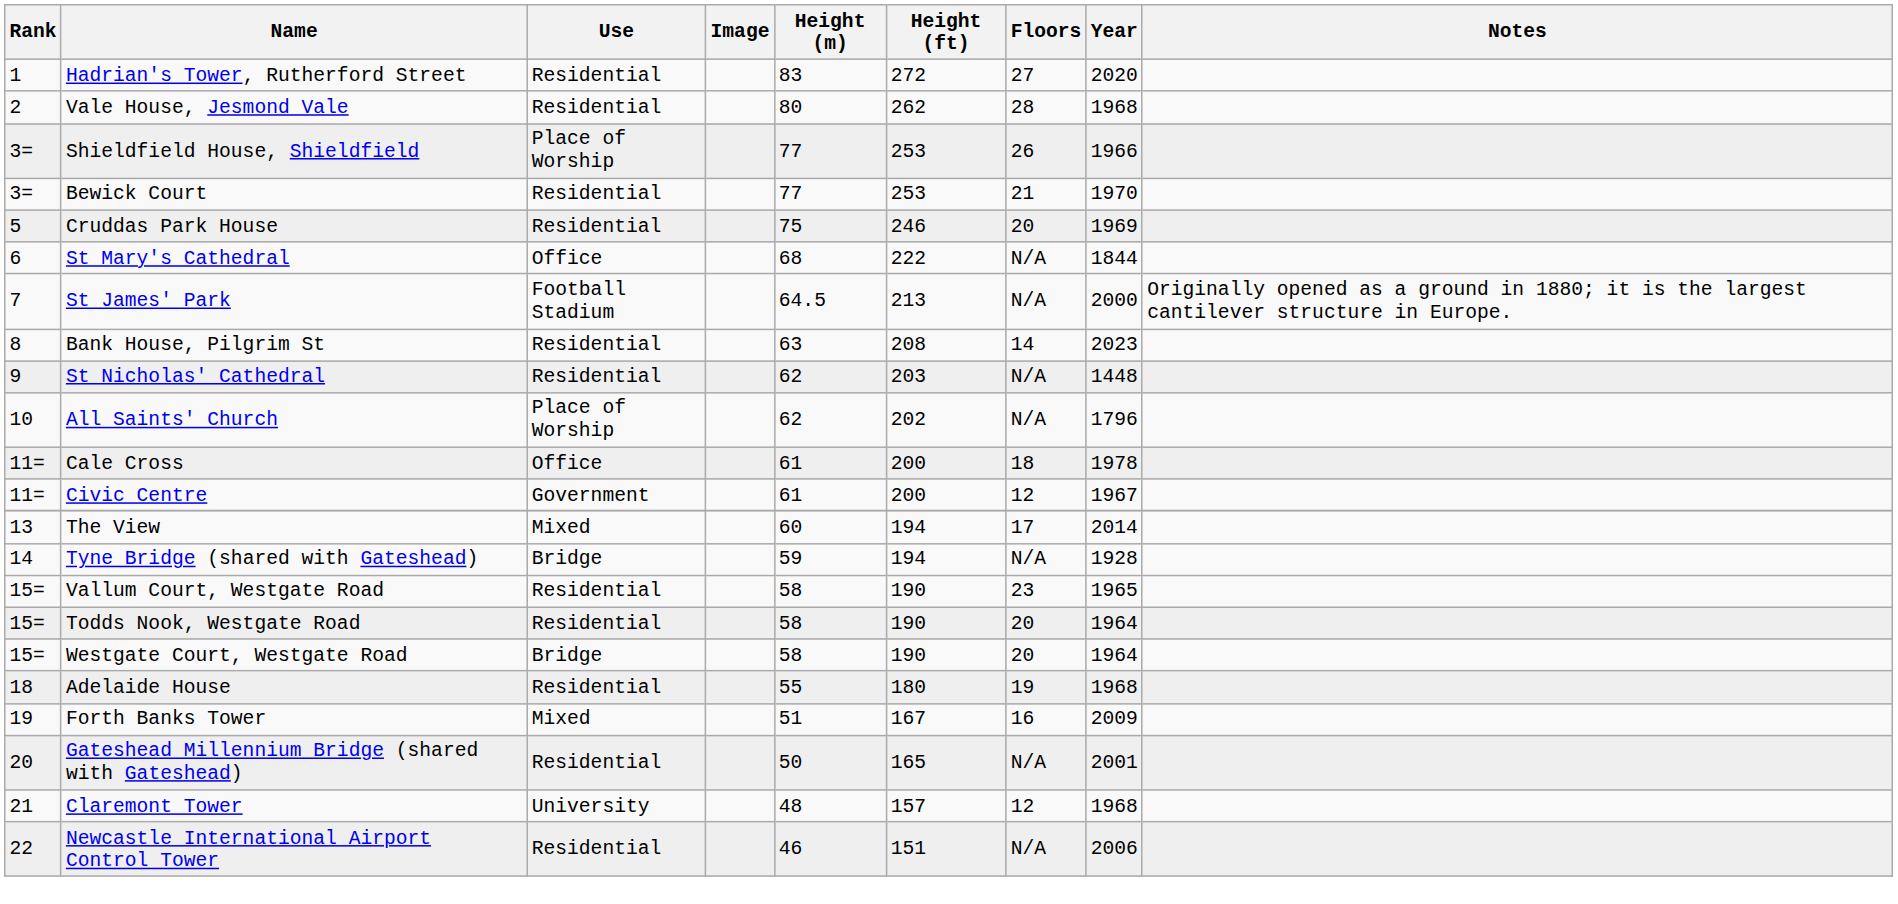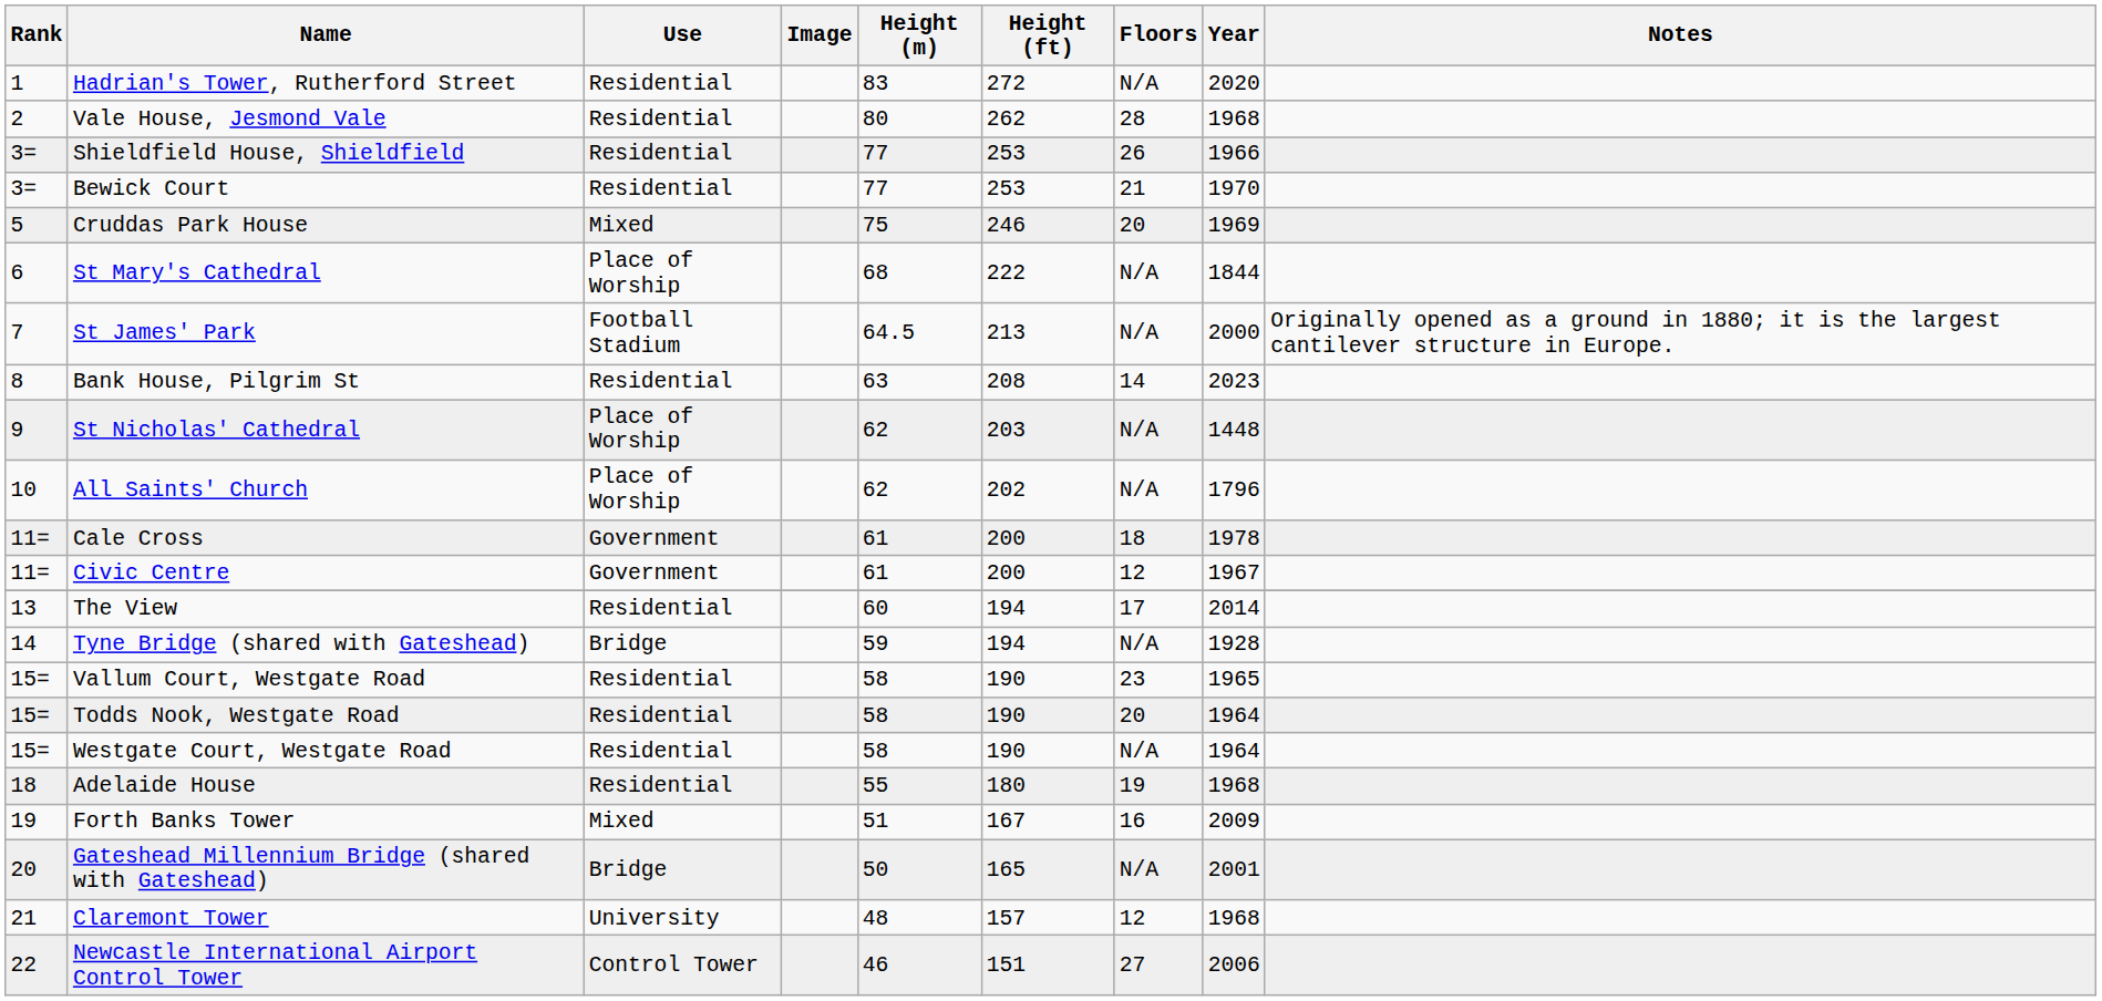 <table class="wikitable sortable">
 <tr>
 <th>Rank</th>
 <th>Name</th>
 <th>Use</th>
 <th>Image</th>
 <th>Height (m)</th>
 <th>Height (ft)</th>
 <th>Floors</th>
 <th>Year</th>
 <th>Notes</th>
 </tr>
 <tr>
 <td>1</td>
 <td><a href='#'>Hadrian's Tower</a>, Rutherford Street</td>
 <td>Residential</td>
 <td></td>
 <td>83</td>
 <td>272</td>
-<td>27</td>
+<td>N/A</td>
 <td>2020</td>
 <td></td>
 </tr>
 <tr>
 <td>2</td>
 <td>Vale House, <a href='#'>Jesmond Vale</a></td>
 <td>Residential</td>
 <td></td>
 <td>80</td>
 <td>262</td>
 <td>28</td>
 <td>1968</td>
 <td></td>
 </tr>
 <tr bgcolor="#EFEFEF">
 <td>3=</td>
 <td>Shieldfield House, <a href='#'>Shieldfield</a></td>
-<td>Place of Worship</td>
+<td>Residential</td>
 <td></td>
 <td>77</td>
 <td>253</td>
 <td>26</td>
 <td>1966</td>
 <td></td>
 </tr>
 <tr>
 <td>3=</td>
 <td>Bewick Court</td>
 <td>Residential</td>
 <td></td>
 <td>77</td>
 <td>253</td>
 <td>21</td>
 <td>1970</td>
 <td></td>
 </tr>
 <tr bgcolor="#EFEFEF">
 <td>5</td>
 <td>Cruddas Park House</td>
-<td>Residential</td>
+<td>Mixed</td>
 <td></td>
 <td>75</td>
 <td>246</td>
 <td>20</td>
 <td>1969</td>
 <td></td>
 </tr>
 <tr>
 <td>6</td>
 <td><a href='#'>St Mary's Cathedral</a></td>
-<td>Office</td>
+<td>Place of Worship</td>
 <td></td>
 <td>68</td>
 <td>222</td>
 <td>N/A</td>
 <td>1844</td>
 <td></td>
 </tr>
 <tr>
 <td>7</td>
 <td><a href='#'>St James' Park</a></td>
 <td>Football Stadium</td>
 <td></td>
 <td>64.5</td>
 <td>213</td>
 <td>N/A</td>
 <td>2000</td>
 <td>Originally opened as a ground in 1880; it is the largest cantilever structure in Europe.</td>
 </tr>
 <tr>
 <td>8</td>
 <td>Bank House, Pilgrim St</td>
 <td>Residential</td>
 <td></td>
 <td>63</td>
 <td>208</td>
 <td>14</td>
 <td>2023</td>
 <td></td>
 </tr>
 <tr bgcolor="#EFEFEF">
 <td>9</td>
 <td><a href='#'>St Nicholas' Cathedral</a></td>
-<td>Residential</td>
+<td>Place of Worship</td>
 <td></td>
 <td>62</td>
 <td>203</td>
 <td>N/A</td>
 <td>1448</td>
 <td></td>
 </tr>
 <tr>
 <td>10</td>
 <td><a href='#'>All Saints' Church</a></td>
 <td>Place of Worship</td>
 <td></td>
 <td>62</td>
 <td>202</td>
 <td>N/A</td>
 <td>1796</td>
 <td></td>
 </tr>
 <tr bgcolor="#EFEFEF">
 <td>11=</td>
 <td>Cale Cross</td>
-<td>Office</td>
+<td>Government</td>
 <td></td>
 <td>61</td>
 <td>200</td>
 <td>18</td>
 <td>1978</td>
 <td></td>
 </tr>
 <tr>
 <td>11=</td>
 <td><a href='#'>Civic Centre</a></td>
 <td>Government</td>
 <td></td>
 <td>61</td>
 <td>200</td>
 <td>12</td>
 <td>1967</td>
 <td></td>
 </tr>
 <tr bgcolor="#EFEFEF">
 </tr>
 <tr>
 <td>13</td>
 <td>The View</td>
-<td>Mixed</td>
+<td>Residential</td>
 <td></td>
 <td>60</td>
 <td>194</td>
 <td>17</td>
 <td>2014</td>
 <td></td>
 </tr>
 <tr>
 <td>14</td>
 <td><a href='#'>Tyne Bridge</a> (shared with <a href='#'>Gateshead</a>)</td>
 <td>Bridge</td>
 <td></td>
 <td>59</td>
 <td>194</td>
 <td>N/A</td>
 <td>1928</td>
 <td></td>
 </tr>
 <tr>
 <td>15=</td>
 <td>Vallum Court, Westgate Road</td>
 <td>Residential</td>
 <td></td>
 <td>58</td>
 <td>190</td>
 <td>23</td>
 <td>1965</td>
 <td></td>
 </tr>
 <tr bgcolor="#EFEFEF">
 <td>15=</td>
 <td>Todds Nook, Westgate Road</td>
 <td>Residential</td>
 <td></td>
 <td>58</td>
 <td>190</td>
 <td>20</td>
 <td>1964</td>
 <td></td>
 </tr>
 <tr>
 <td>15=</td>
 <td>Westgate Court, Westgate Road</td>
-<td>Bridge</td>
+<td>Residential</td>
 <td></td>
 <td>58</td>
 <td>190</td>
-<td>20</td>
+<td>N/A</td>
 <td>1964</td>
 <td></td>
 </tr>
 <tr bgcolor="#EFEFEF">
 <td>18</td>
 <td>Adelaide House</td>
 <td>Residential</td>
 <td></td>
 <td>55</td>
 <td>180</td>
 <td>19</td>
 <td>1968</td>
 <td></td>
 </tr>
 <tr>
 <td>19</td>
 <td>Forth Banks Tower</td>
 <td>Mixed</td>
 <td></td>
 <td>51</td>
 <td>167</td>
 <td>16</td>
 <td>2009</td>
 <td></td>
 </tr>
 <tr bgcolor="#EFEFEF">
 <td>20</td>
 <td><a href='#'>Gateshead Millennium Bridge</a> (shared with <a href='#'>Gateshead</a>)</td>
-<td>Residential</td>
+<td>Bridge</td>
 <td></td>
 <td>50</td>
 <td>165</td>
 <td>N/A</td>
 <td>2001</td>
 <td></td>
 </tr>
 <tr>
 <td>21</td>
 <td><a href='#'>Claremont Tower</a></td>
 <td>University</td>
 <td></td>
 <td>48</td>
 <td>157</td>
 <td>12</td>
 <td>1968</td>
 <td></td>
 </tr>
 <tr bgcolor="#EFEFEF">
 <td>22</td>
 <td><a href='#'>Newcastle International Airport Control Tower</a></td>
-<td>Residential</td>
+<td>Control Tower</td>
 <td></td>
 <td>46</td>
 <td>151</td>
-<td>N/A</td>
+<td>27</td>
 <td>2006</td>
 <td></td>
 </tr>
 </table>
